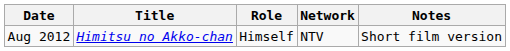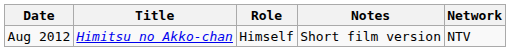 <table class="wikitable">
 <tr>
 <th>Date</th>
 <th>Title</th>
 <th>Role</th>
+<th>Notes</th>
 <th>Network</th>
-<th>Notes</th>
 </tr>
 <tr>
 <td>Aug 2012</td>
 <td><em><a href='#'>Himitsu no Akko-chan</a></em></td>
 <td>Himself</td>
+<td>Short film version</td>
 <td>NTV</td>
-<td>Short film version</td>
 </tr>
 </table>
